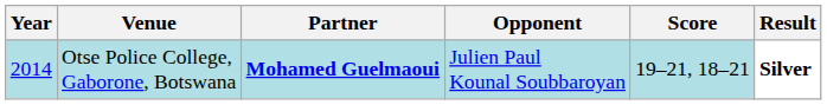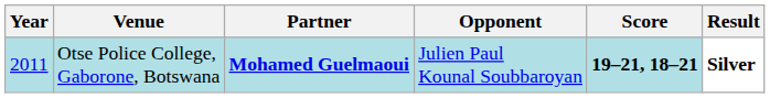 <table class="sortable wikitable" style="font-size: 90%;">
 <tr>
 <th>Year</th>
 <th>Venue</th>
 <th>Partner</th>
 <th>Opponent</th>
 <th>Score</th>
 <th>Result</th>
 </tr>
 <tr style="background:#B0E0E6">
-<td align="center"><a href='#'>2014</a></td>
+<td align="center"><a href='#'>2011</a></td>
 <td align="left">Otse Police College,<br><a href='#'>Gaborone</a>, Botswana</td>
 <td align="left"><strong> <a href='#'>Mohamed Guelmaoui</a></strong></td>
 <td align="left"> <a href='#'>Julien Paul</a><br> <a href='#'>Kounal Soubbaroyan</a></td>
-<td align="left">19–21, 18–21</td>
+<td align="left"><strong>19–21, 18–21</strong></td>
 <td style="text-align:left; background:white"> <strong>Silver</strong></td>
 </tr>
 </table>
